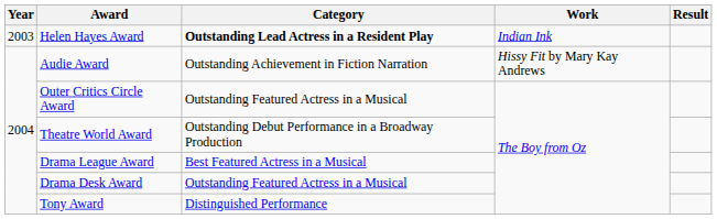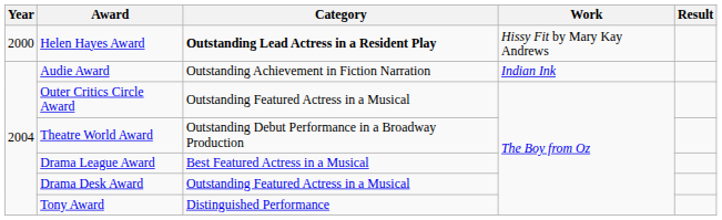 <table class=wikitable>
 <tr>
 <th scope=col>Year</th>
 <th scope=col>Award</th>
 <th scope=col>Category</th>
 <th scope=col>Work</th>
 <th scope=col>Result</th>
 </tr>
 <tr>
-<td>2003</td>
+<td>2000</td>
 <td><a href='#'>Helen Hayes Award</a></td>
 <td><strong>Outstanding Lead Actress in a Resident Play</strong></td>
-<td><em><a href='#'>Indian Ink</a></em></td>
+<td><em>Hissy Fit</em> by Mary Kay Andrews</td>
 <td></td>
 </tr>
 <tr>
 <td rowspan="6">2004</td>
 <td><a href='#'>Audie Award</a></td>
 <td>Outstanding Achievement in Fiction Narration</td>
-<td><em>Hissy Fit</em> by Mary Kay Andrews</td>
+<td><em><a href='#'>Indian Ink</a></em></td>
 <td></td>
 </tr>
 <tr>
 <td><a href='#'>Outer Critics Circle Award</a></td>
 <td>Outstanding Featured Actress in a Musical</td>
 <td rowspan="5"><em><a href='#'>The Boy from Oz</a></em></td>
 <td></td>
 </tr>
 <tr>
 <td><a href='#'>Theatre World Award</a></td>
 <td>Outstanding Debut Performance in a Broadway Production</td>
 <td></td>
 </tr>
 <tr>
 <td><a href='#'>Drama League Award</a></td>
 <td><a href='#'>Best Featured Actress in a Musical</a></td>
 <td></td>
 </tr>
 <tr>
 <td><a href='#'>Drama Desk Award</a></td>
 <td><a href='#'>Outstanding Featured Actress in a Musical</a></td>
 <td></td>
 </tr>
 <tr>
 <td><a href='#'>Tony Award</a></td>
 <td><a href='#'>Distinguished Performance</a></td>
 <td></td>
 </tr>
 </table>
